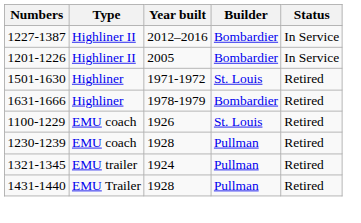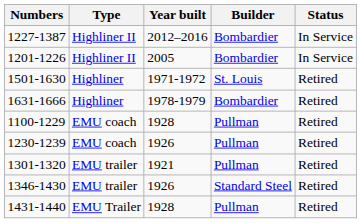 <table class="wikitable">
 <tr>
 <th>Numbers</th>
 <th>Type</th>
 <th>Year built</th>
 <th>Builder</th>
 <th>Status</th>
 </tr>
 <tr>
 <td>1227-1387</td>
 <td><a href='#'>Highliner II</a></td>
 <td>2012–2016</td>
 <td><a href='#'>Bombardier</a></td>
 <td>In Service</td>
 </tr>
 <tr>
 <td>1201-1226</td>
 <td><a href='#'>Highliner II</a></td>
 <td>2005</td>
 <td><a href='#'>Bombardier</a></td>
 <td>In Service</td>
 </tr>
 <tr>
 <td>1501-1630</td>
 <td><a href='#'>Highliner</a></td>
 <td>1971-1972</td>
 <td><a href='#'>St. Louis</a></td>
 <td>Retired</td>
 </tr>
 <tr>
 <td>1631-1666</td>
 <td><a href='#'>Highliner</a></td>
 <td>1978-1979</td>
 <td><a href='#'>Bombardier</a></td>
 <td>Retired</td>
 </tr>
 <tr>
 <td>1100-1229</td>
 <td><a href='#'>EMU</a> coach</td>
-<td>1926</td>
-<td><a href='#'>St. Louis</a></td>
+<td>1928</td>
+<td><a href='#'>Pullman</a></td>
 <td>Retired</td>
 </tr>
 <tr>
 <td>1230-1239</td>
 <td><a href='#'>EMU</a> coach</td>
-<td>1928</td>
+<td>1926</td>
 <td><a href='#'>Pullman</a></td>
 <td>Retired</td>
 </tr>
 <tr>
-<td>1321-1345</td>
+<td>1301-1320</td>
 <td><a href='#'>EMU</a> trailer</td>
-<td>1924</td>
+<td>1921</td>
 <td><a href='#'>Pullman</a></td>
+<td>Retired</td>
+</tr>
+<tr>
+<td>1346-1430</td>
+<td><a href='#'>EMU</a> trailer</td>
+<td>1926</td>
+<td><a href='#'>Standard Steel</a></td>
 <td>Retired</td>
 </tr>
 <tr>
 <td>1431-1440</td>
 <td><a href='#'>EMU</a> Trailer</td>
 <td>1928</td>
 <td><a href='#'>Pullman</a></td>
 <td>Retired</td>
 </tr>
 </table>
